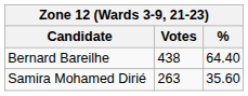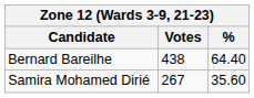 <table class="wikitable">
 <tr>
 <th colspan="3">Zone 12 (Wards 3-9, 21-23)</th>
 </tr>
 <tr>
 <th style="width: 170px">Candidate</th>
 <th style="width: 50px">Votes</th>
 <th style="width: 40px">%</th>
 </tr>
 <tr>
 <td>Bernard Bareilhe</td>
 <td>438</td>
 <td>64.40</td>
 </tr>
 <tr>
 <td>Samira Mohamed Dirié</td>
-<td>263</td>
+<td>267</td>
 <td>35.60</td>
 </tr>
 </table>
